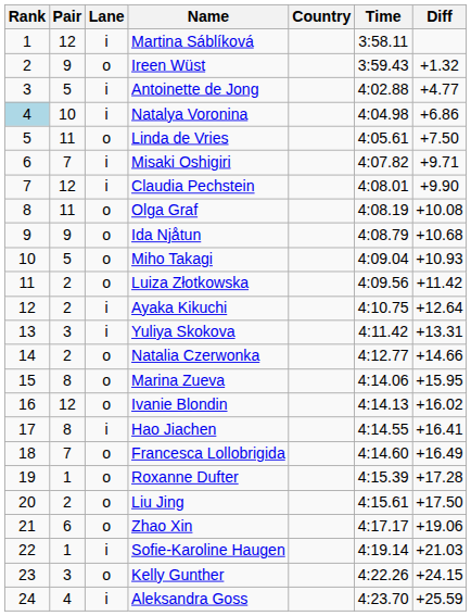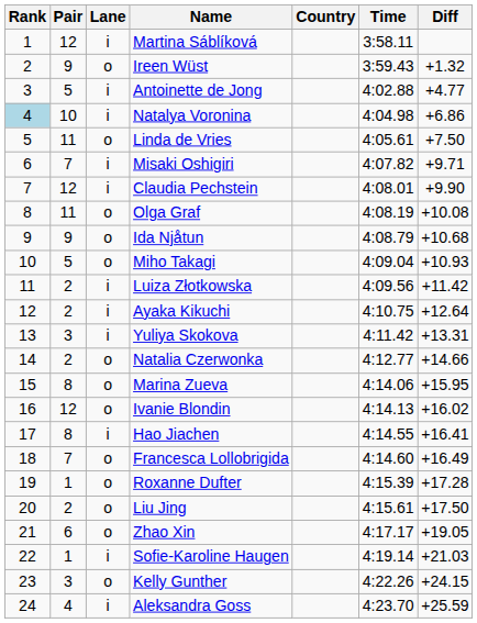 <table class="wikitable sortable" style="text-align:center">
 <tr>
 <th>Rank</th>
 <th>Pair</th>
 <th>Lane</th>
 <th>Name</th>
 <th>Country</th>
 <th>Time</th>
 <th>Diff</th>
 </tr>
 <tr>
 <td>1</td>
 <td>12</td>
 <td>i</td>
 <td align=left><a href='#'>Martina Sáblíková</a></td>
 <td align=left></td>
 <td>3:58.11</td>
 <td></td>
 </tr>
 <tr>
 <td>2</td>
 <td>9</td>
 <td>o</td>
 <td align=left><a href='#'>Ireen Wüst</a></td>
 <td align=left></td>
 <td>3:59.43</td>
 <td>+1.32</td>
 </tr>
 <tr>
 <td>3</td>
 <td>5</td>
 <td>i</td>
 <td align=left><a href='#'>Antoinette de Jong</a></td>
 <td align=left></td>
 <td>4:02.88</td>
 <td>+4.77</td>
 </tr>
 <tr>
 <td style="background: lightblue;">4</td>
 <td>10</td>
 <td>i</td>
 <td align=left><a href='#'>Natalya Voronina</a></td>
 <td align=left></td>
 <td>4:04.98</td>
 <td>+6.86</td>
 </tr>
 <tr>
 <td>5</td>
 <td>11</td>
 <td>o</td>
 <td align=left><a href='#'>Linda de Vries</a></td>
 <td align=left></td>
 <td>4:05.61</td>
 <td>+7.50</td>
 </tr>
 <tr>
 <td>6</td>
 <td>7</td>
 <td>i</td>
 <td align=left><a href='#'>Misaki Oshigiri</a></td>
 <td align=left></td>
 <td>4:07.82</td>
 <td>+9.71</td>
 </tr>
 <tr>
 <td>7</td>
 <td>12</td>
 <td>i</td>
 <td align=left><a href='#'>Claudia Pechstein</a></td>
 <td align=left></td>
 <td>4:08.01</td>
 <td>+9.90</td>
 </tr>
 <tr>
 <td>8</td>
 <td>11</td>
 <td>o</td>
 <td align=left><a href='#'>Olga Graf</a></td>
 <td align=left></td>
 <td>4:08.19</td>
 <td>+10.08</td>
 </tr>
 <tr>
 <td>9</td>
 <td>9</td>
 <td>o</td>
 <td align=left><a href='#'>Ida Njåtun</a></td>
 <td align=left></td>
 <td>4:08.79</td>
 <td>+10.68</td>
 </tr>
 <tr>
 <td>10</td>
 <td>5</td>
 <td>o</td>
 <td align=left><a href='#'>Miho Takagi</a></td>
 <td align=left></td>
 <td>4:09.04</td>
 <td>+10.93</td>
 </tr>
 <tr>
 <td>11</td>
 <td>2</td>
-<td>o</td>
+<td>i</td>
 <td align=left><a href='#'>Luiza Złotkowska</a></td>
 <td align=left></td>
 <td>4:09.56</td>
 <td>+11.42</td>
 </tr>
 <tr>
 <td>12</td>
 <td>2</td>
 <td>i</td>
 <td align=left><a href='#'>Ayaka Kikuchi</a></td>
 <td align=left></td>
 <td>4:10.75</td>
 <td>+12.64</td>
 </tr>
 <tr>
 <td>13</td>
 <td>3</td>
 <td>i</td>
 <td align=left><a href='#'>Yuliya Skokova</a></td>
 <td align=left></td>
 <td>4:11.42</td>
 <td>+13.31</td>
 </tr>
 <tr>
 <td>14</td>
 <td>2</td>
 <td>o</td>
 <td align=left><a href='#'>Natalia Czerwonka</a></td>
 <td align=left></td>
 <td>4:12.77</td>
 <td>+14.66</td>
 </tr>
 <tr>
 <td>15</td>
 <td>8</td>
 <td>o</td>
 <td align=left><a href='#'>Marina Zueva</a></td>
 <td align=left></td>
 <td>4:14.06</td>
 <td>+15.95</td>
 </tr>
 <tr>
 <td>16</td>
 <td>12</td>
 <td>o</td>
 <td align=left><a href='#'>Ivanie Blondin</a></td>
 <td align=left></td>
 <td>4:14.13</td>
 <td>+16.02</td>
 </tr>
 <tr>
 <td>17</td>
 <td>8</td>
 <td>i</td>
 <td align=left><a href='#'>Hao Jiachen</a></td>
 <td align=left></td>
 <td>4:14.55</td>
 <td>+16.41</td>
 </tr>
 <tr>
 <td>18</td>
 <td>7</td>
 <td>o</td>
 <td align=left><a href='#'>Francesca Lollobrigida</a></td>
 <td align=left></td>
 <td>4:14.60</td>
 <td>+16.49</td>
 </tr>
 <tr>
 <td>19</td>
 <td>1</td>
 <td>o</td>
 <td align=left><a href='#'>Roxanne Dufter</a></td>
 <td align=left></td>
 <td>4:15.39</td>
 <td>+17.28</td>
 </tr>
 <tr>
 <td>20</td>
 <td>2</td>
 <td>o</td>
 <td align=left><a href='#'>Liu Jing</a></td>
 <td align=left></td>
 <td>4:15.61</td>
 <td>+17.50</td>
 </tr>
 <tr>
 <td>21</td>
 <td>6</td>
 <td>o</td>
 <td align=left><a href='#'>Zhao Xin</a></td>
 <td align=left></td>
 <td>4:17.17</td>
-<td>+19.06</td>
+<td>+19.05</td>
 </tr>
 <tr>
 <td>22</td>
 <td>1</td>
 <td>i</td>
 <td align=left><a href='#'>Sofie-Karoline Haugen</a></td>
 <td align=left></td>
 <td>4:19.14</td>
 <td>+21.03</td>
 </tr>
 <tr>
 <td>23</td>
 <td>3</td>
 <td>o</td>
 <td align=left><a href='#'>Kelly Gunther</a></td>
 <td align=left></td>
 <td>4:22.26</td>
 <td>+24.15</td>
 </tr>
 <tr>
 <td>24</td>
 <td>4</td>
 <td>i</td>
 <td align=left><a href='#'>Aleksandra Goss</a></td>
 <td align=left></td>
 <td>4:23.70</td>
 <td>+25.59</td>
 </tr>
 </table>
